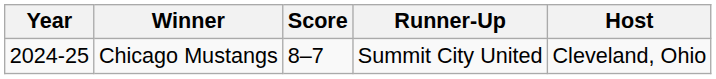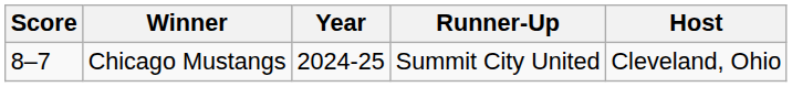 <table class="wikitable">
 <tr>
+<th>Score</th>
+<th>Winner</th>
 <th>Year</th>
-<th>Winner</th>
-<th>Score</th>
 <th>Runner-Up</th>
 <th>Host</th>
 </tr>
 <tr>
+<td>8–7</td>
+<td>Chicago Mustangs</td>
 <td>2024-25</td>
-<td>Chicago Mustangs</td>
-<td>8–7</td>
 <td>Summit City United</td>
 <td>Cleveland, Ohio</td>
 </tr>
 </table>
